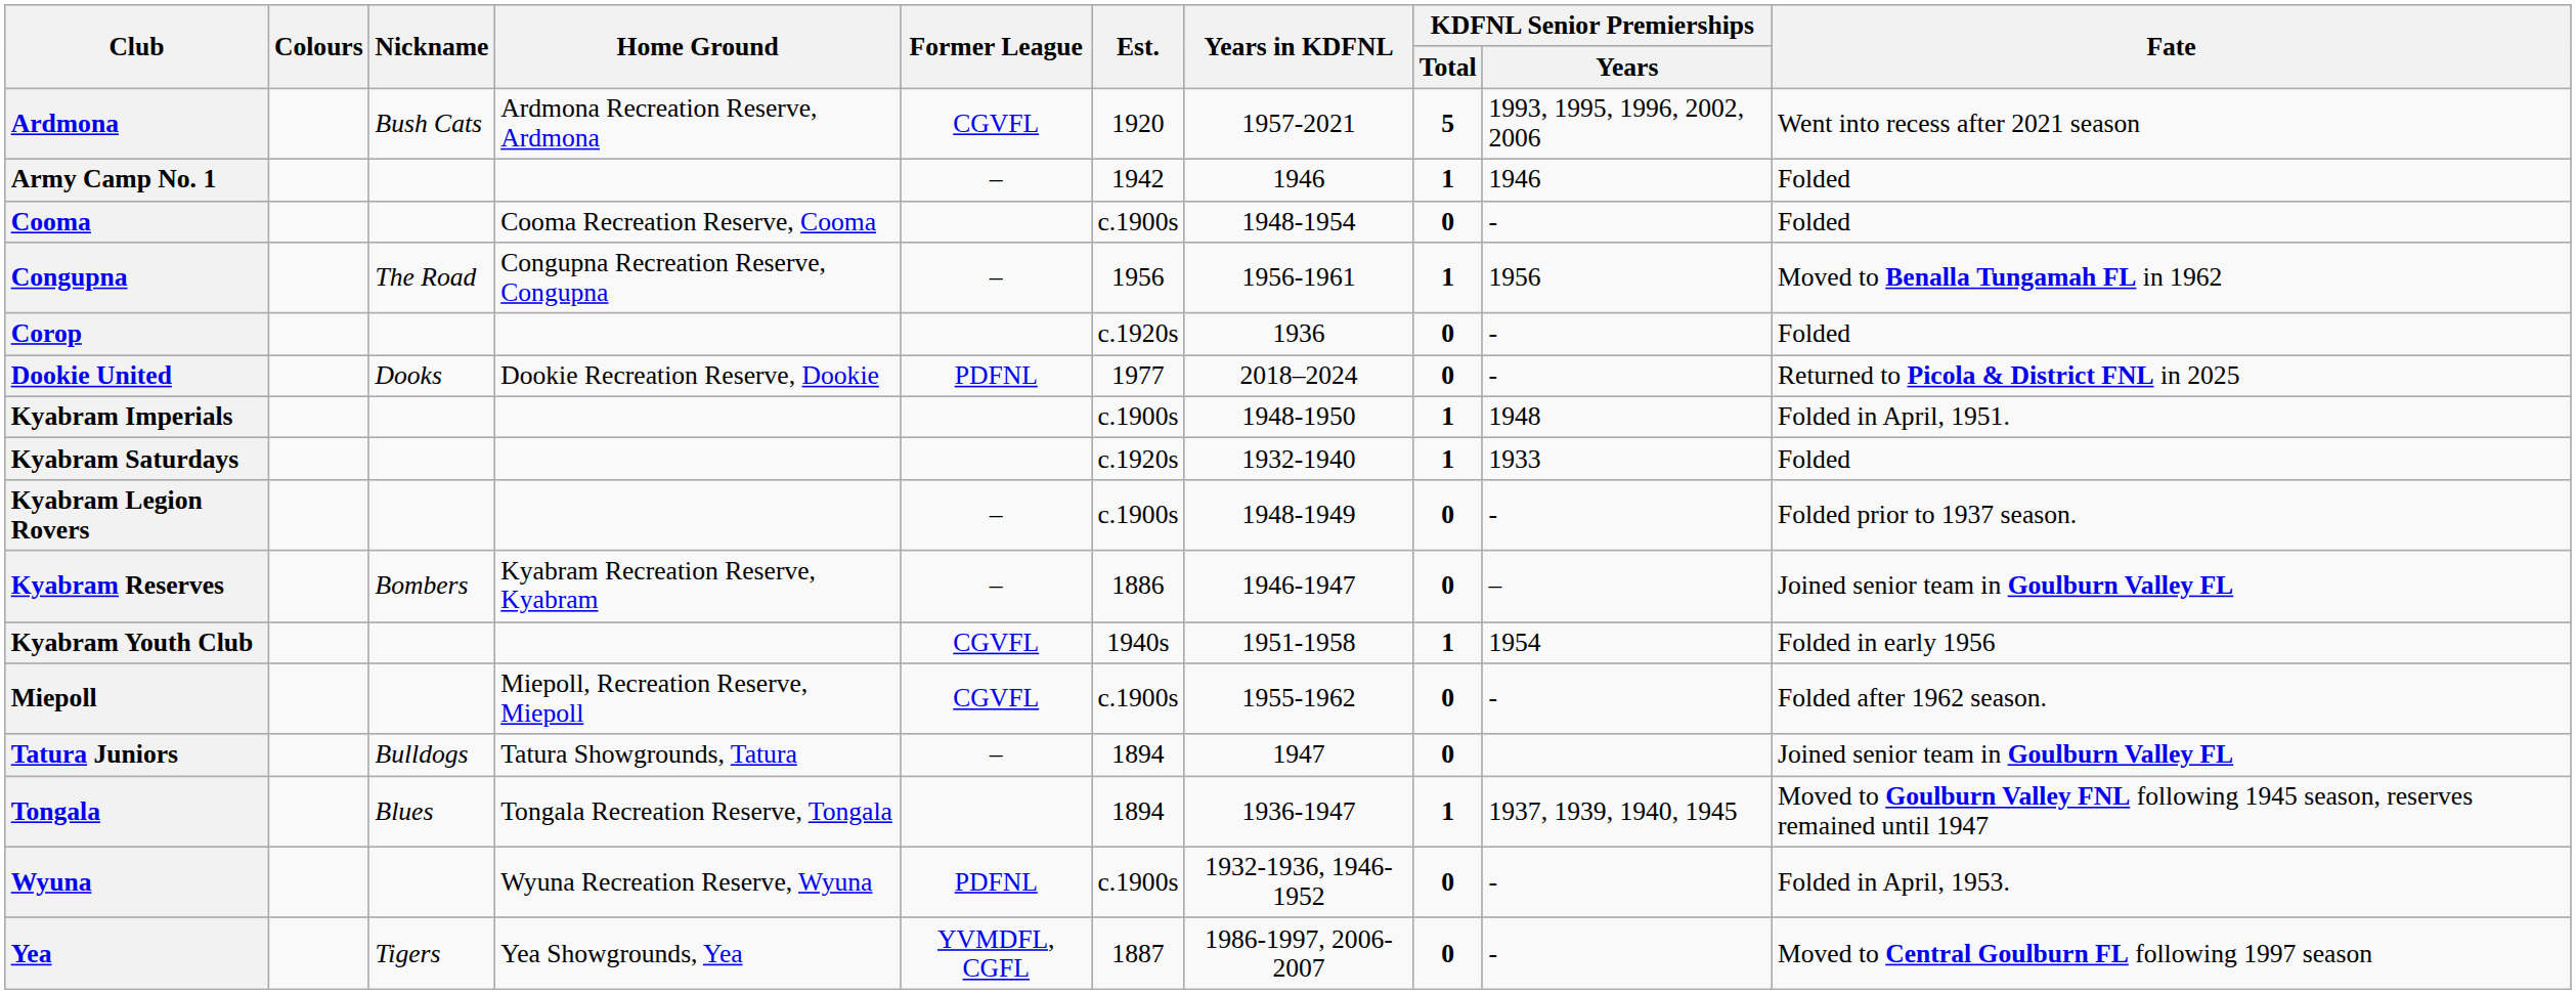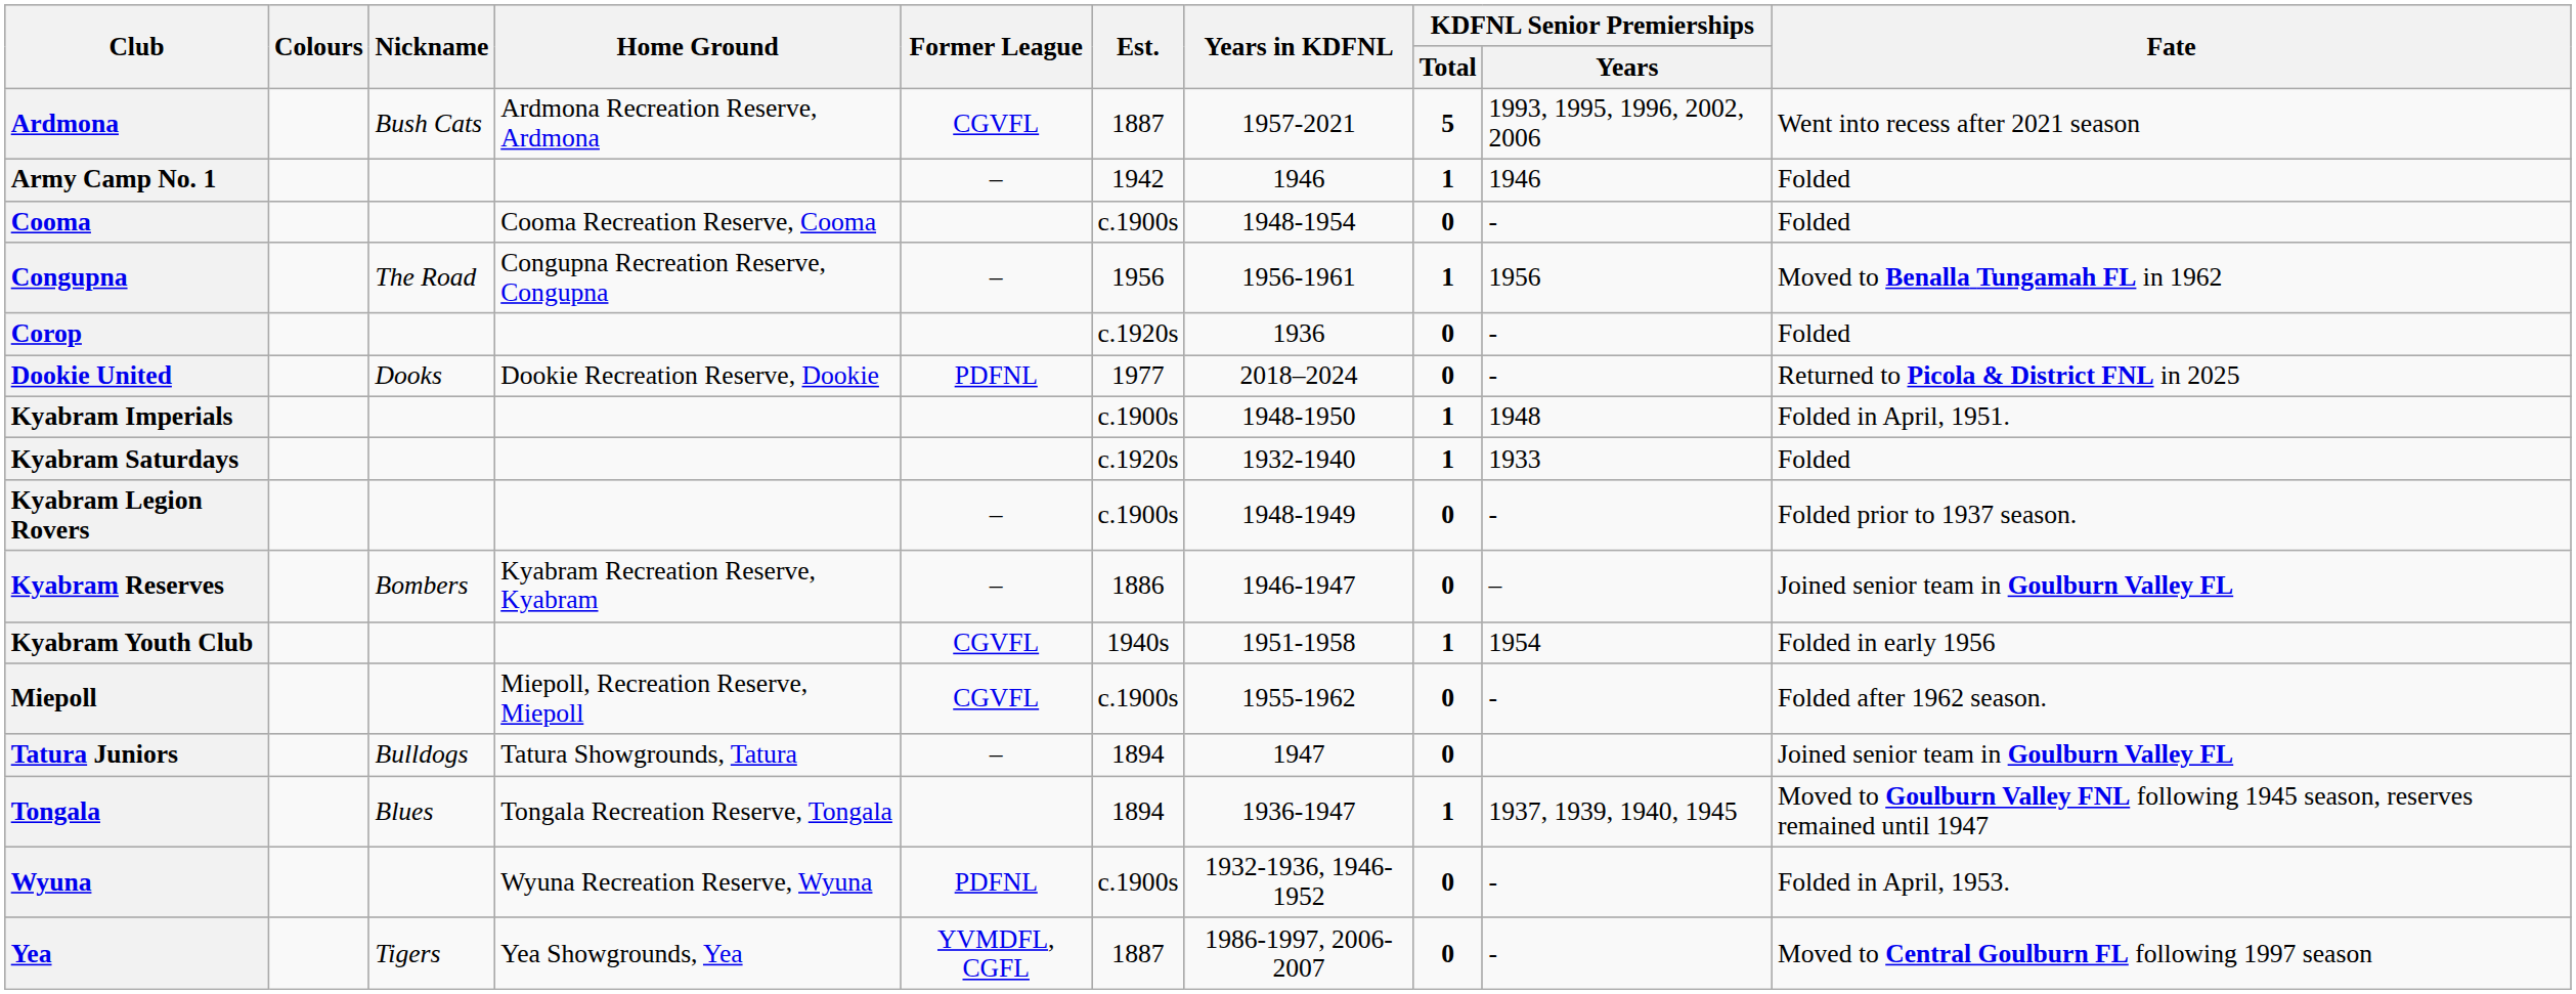 <table class="wikitable sortable">
 <tr>
 <th rowspan="2">Club</th>
 <th rowspan="2">Colours</th>
 <th rowspan="2">Nickname</th>
 <th rowspan="2">Home Ground</th>
 <th rowspan="2">Former League</th>
 <th rowspan="2">Est.</th>
 <th rowspan="2">Years in KDFNL</th>
 <th colspan="2">KDFNL Senior Premierships</th>
 <th rowspan="2">Fate</th>
 </tr>
 <tr>
 <th>Total</th>
 <th>Years</th>
 </tr>
 <tr>
 <th style="text-align:left"><a href='#'>Ardmona</a></th>
 <td></td>
 <td><em>Bush Cats</em></td>
 <td>Ardmona Recreation Reserve, <a href='#'>Ardmona</a></td>
 <td align="center"><a href='#'>CGVFL</a></td>
-<td align="center">1920</td>
+<td align="center">1887</td>
 <td align="center">1957-2021</td>
 <td align="center"><strong>5</strong></td>
 <td>1993, 1995, 1996, 2002, 2006</td>
 <td>Went into recess after 2021 season</td>
 </tr>
 <tr>
 <th style="text-align:left">Army Camp No. 1</th>
 <td></td>
 <td></td>
 <td></td>
 <td align="center">–</td>
 <td align="center">1942</td>
 <td align="center">1946</td>
 <td align="center"><strong>1</strong></td>
 <td>1946</td>
 <td>Folded</td>
 </tr>
 <tr>
 <th style="text-align:left"><a href='#'>Cooma</a></th>
 <td align="center"></td>
 <td></td>
 <td>Cooma Recreation Reserve, <a href='#'>Cooma</a></td>
 <td align="center"></td>
 <td align="center">c.1900s</td>
 <td align="center">1948-1954</td>
 <td align="center"><strong>0</strong></td>
 <td>-</td>
 <td>Folded</td>
 </tr>
 <tr>
 <th style="text-align:left"><a href='#'>Congupna</a></th>
 <td></td>
 <td><em>The Road</em></td>
 <td>Congupna Recreation Reserve, <a href='#'>Congupna</a></td>
 <td align="center">–</td>
 <td align="center">1956</td>
 <td align="center">1956-1961</td>
 <td align="center"><strong>1</strong></td>
 <td>1956</td>
 <td>Moved to <a href='#'><strong>Benalla</strong> <strong>Tungamah FL</strong></a> in 1962</td>
 </tr>
 <tr>
 <th style="text-align:left"><a href='#'>Corop</a></th>
 <td></td>
 <td></td>
 <td></td>
 <td align="center"></td>
 <td align="center">c.1920s</td>
 <td align="center">1936</td>
 <td align="center"><strong>0</strong></td>
 <td>-</td>
 <td>Folded</td>
 </tr>
 <tr>
 <th style="text-align:left"><a href='#'>Dookie United</a></th>
 <td></td>
 <td><em>Dooks</em></td>
 <td>Dookie Recreation Reserve, <a href='#'>Dookie</a></td>
 <td align="center"><a href='#'>PDFNL</a></td>
 <td align="center">1977</td>
 <td align="center">2018–2024</td>
 <td align="center"><strong>0</strong></td>
 <td>-</td>
 <td>Returned to <strong><a href='#'>Picola & District FNL</a></strong> in 2025</td>
 </tr>
 <tr>
 <th style="text-align:left">Kyabram Imperials</th>
 <td align="center"></td>
 <td></td>
 <td></td>
 <td align="center"></td>
 <td align="center">c.1900s</td>
 <td align="center">1948-1950</td>
 <td align="center"><strong>1</strong></td>
 <td>1948</td>
 <td>Folded in April, 1951.</td>
 </tr>
 <tr>
 <th style="text-align:left">Kyabram Saturdays</th>
 <td align="center"></td>
 <td></td>
 <td></td>
 <td align="center"></td>
 <td align="center">c.1920s</td>
 <td align="center">1932-1940</td>
 <td align="center"><strong>1</strong></td>
 <td>1933</td>
 <td>Folded</td>
 </tr>
 <tr>
 <th style="text-align:left">Kyabram Legion Rovers</th>
 <td></td>
 <td></td>
 <td></td>
 <td align="center">–</td>
 <td align="center">c.1900s</td>
 <td align="center">1948-1949</td>
 <td align="center"><strong>0</strong></td>
 <td>-</td>
 <td>Folded prior to 1937 season.</td>
 </tr>
 <tr>
 <th style="text-align:left"><a href='#'>Kyabram</a> Reserves</th>
 <td></td>
 <td><em>Bombers</em></td>
 <td>Kyabram Recreation Reserve, <a href='#'>Kyabram</a></td>
 <td align="center">–</td>
 <td align="center">1886</td>
 <td align="center">1946-1947</td>
 <td align="center"><strong>0</strong></td>
 <td>–</td>
 <td>Joined senior team in <a href='#'><strong>Goulburn Valley FL</strong></a></td>
 </tr>
 <tr>
 <th style="text-align:left">Kyabram Youth Club</th>
 <td></td>
 <td></td>
 <td></td>
 <td align="center"><a href='#'>CGVFL</a></td>
 <td align="center">1940s</td>
 <td align="center">1951-1958</td>
 <td align="center"><strong>1</strong></td>
 <td>1954</td>
 <td>Folded in early 1956</td>
 </tr>
 <tr>
 <th style="text-align:left">Miepoll</th>
 <td></td>
 <td></td>
 <td>Miepoll, Recreation Reserve, <a href='#'>Miepoll</a></td>
 <td align="center"><a href='#'>CGVFL</a></td>
 <td align="center">c.1900s</td>
 <td align="center">1955-1962</td>
 <td align="center"><strong>0</strong></td>
 <td>-</td>
 <td>Folded after 1962 season.</td>
 </tr>
 <tr>
 <th style="text-align:left"><a href='#'>Tatura</a> Juniors</th>
 <td></td>
 <td><em>Bulldogs</em></td>
 <td>Tatura Showgrounds, <a href='#'>Tatura</a></td>
 <td align="center">–</td>
 <td align="center">1894</td>
 <td align="center">1947 </td>
 <td align="center"><strong>0</strong></td>
 <td></td>
 <td>Joined senior team in <a href='#'><strong>Goulburn Valley FL</strong></a></td>
 </tr>
 <tr>
 <th style="text-align:left"><a href='#'>Tongala</a></th>
 <td></td>
 <td><em>Blues</em></td>
 <td>Tongala Recreation Reserve, <a href='#'>Tongala</a></td>
 <td align="center"></td>
 <td align="center">1894</td>
 <td align="center">1936-1947</td>
 <td align="center"><strong>1</strong></td>
 <td>1937, 1939, 1940, 1945</td>
 <td>Moved to <a href='#'><strong>Goulburn Valley FNL</strong></a> following 1945 season, reserves remained until 1947</td>
 </tr>
 <tr>
 <th style="text-align:left"><a href='#'>Wyuna</a></th>
 <td></td>
 <td></td>
 <td>Wyuna Recreation Reserve, <a href='#'>Wyuna</a></td>
 <td align="center"><a href='#'>PDFNL</a></td>
 <td align="center">c.1900s</td>
 <td align="center">1932-1936, 1946-1952</td>
 <td align="center"><strong>0</strong></td>
 <td>-</td>
 <td>Folded in April, 1953.</td>
 </tr>
 <tr>
 <th style="text-align:left"><a href='#'>Yea</a></th>
 <td></td>
 <td><em>Tigers</em></td>
 <td>Yea Showgrounds, <a href='#'>Yea</a></td>
 <td align="center"><a href='#'>YVMDFL</a>, <a href='#'>CGFL</a></td>
 <td align="center">1887</td>
 <td align="center">1986-1997, 2006-2007</td>
 <td align="center"><strong>0</strong></td>
 <td>-</td>
 <td>Moved to <a href='#'><strong>Central Goulburn FL</strong></a> following 1997 season</td>
 </tr>
 </table>
